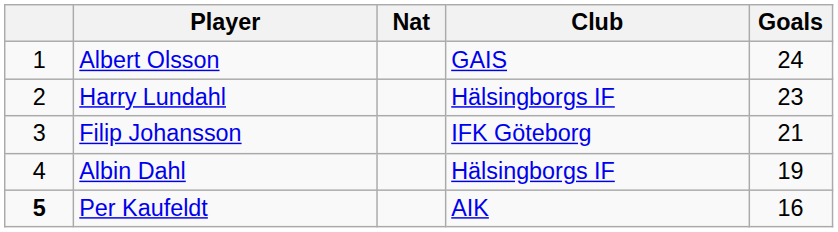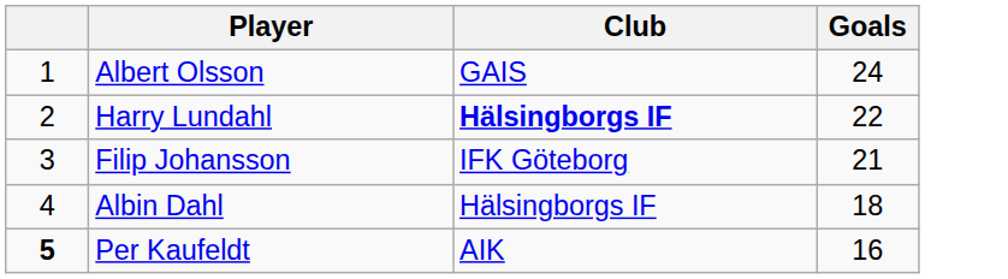 <table class="wikitable" style="text-align: center;">
 <tr>
 <th style="width: 40px;"></th>
 <th style="width: 200px;">Player</th>
-<th style="width: 40px;">Nat</th>
 <th style="width: 200px;">Club</th>
 <th style="width: 50px;">Goals</th>
 </tr>
 <tr>
 <td>1</td>
 <td style="text-align: left;"><a href='#'>Albert Olsson</a></td>
-<td></td>
 <td style="text-align: left;"><a href='#'>GAIS</a></td>
 <td>24</td>
 </tr>
 <tr>
 <td>2</td>
 <td style="text-align: left;"><a href='#'>Harry Lundahl</a></td>
-<td></td>
-<td style="text-align: left;"><a href='#'>Hälsingborgs IF</a></td>
-<td>23</td>
+<td style="text-align: left;"><strong><a href='#'>Hälsingborgs IF</a></strong></td>
+<td>22</td>
 </tr>
 <tr>
 <td>3</td>
 <td style="text-align: left;"><a href='#'>Filip Johansson</a></td>
-<td></td>
 <td style="text-align: left;"><a href='#'>IFK Göteborg</a></td>
 <td>21</td>
 </tr>
 <tr>
 <td>4</td>
 <td style="text-align: left;"><a href='#'>Albin Dahl</a></td>
-<td></td>
 <td style="text-align: left;"><a href='#'>Hälsingborgs IF</a></td>
-<td>19</td>
+<td>18</td>
 </tr>
 <tr>
 <td><strong>5</strong></td>
 <td style="text-align: left;"><a href='#'>Per Kaufeldt</a></td>
-<td></td>
 <td style="text-align: left;"><a href='#'>AIK</a></td>
 <td>16</td>
 </tr>
 </table>
